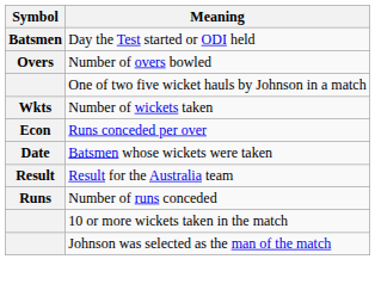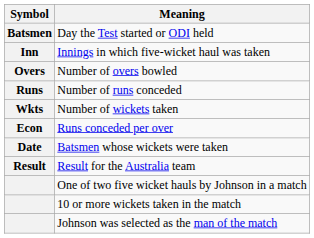 <table class="wikitable"  style="float:left margin-left: 10px;">
 <tr>
 <th>Symbol</th>
 <th>Meaning</th>
 </tr>
 <tr>
 <th>Batsmen</th>
 <td>Day the <a href='#'>Test</a> started or <a href='#'>ODI</a> held</td>
 </tr>
 <tr>
+<th>Inn</th>
+<td><a href='#'>Innings</a> in which five-wicket haul was taken</td>
+</tr>
+<tr>
 <th>Overs</th>
 <td>Number of <a href='#'>overs</a> bowled</td>
 </tr>
 <tr>
-<th></th>
-<td>One of two five wicket hauls by Johnson in a match</td>
+<th>Runs</th>
+<td>Number of <a href='#'>runs</a> conceded</td>
 </tr>
 <tr>
 <th>Wkts</th>
 <td>Number of <a href='#'>wickets</a> taken</td>
 </tr>
 <tr>
 <th>Econ</th>
 <td><a href='#'>Runs conceded per over</a></td>
 </tr>
 <tr>
 <th>Date</th>
 <td><a href='#'>Batsmen</a> whose wickets were taken</td>
 </tr>
 <tr>
 <th>Result</th>
 <td><a href='#'>Result</a> for the <a href='#'>Australia</a> team</td>
 </tr>
 <tr>
-<th>Runs</th>
-<td>Number of <a href='#'>runs</a> conceded</td>
+<th></th>
+<td>One of two five wicket hauls by Johnson in a match</td>
 </tr>
 <tr>
 <th></th>
 <td>10 or more wickets taken in the match</td>
 </tr>
 <tr>
 <th></th>
 <td>Johnson was selected as the <a href='#'>man of the match</a></td>
 </tr>
 </table>
